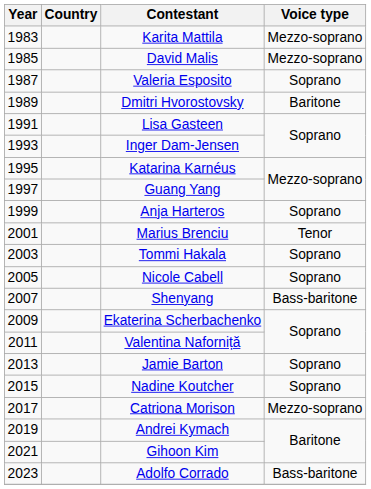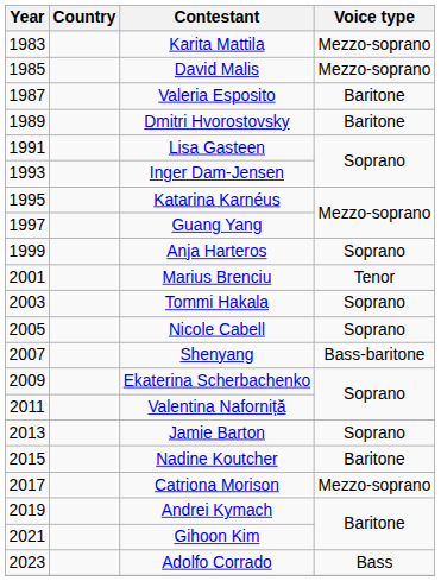 <table class="wikitable" style="text-align:center">
 <tr>
 <th>Year</th>
 <th>Country</th>
 <th>Contestant</th>
 <th>Voice type</th>
 </tr>
 <tr>
 <td>1983</td>
 <td></td>
 <td><a href='#'>Karita Mattila</a></td>
 <td>Mezzo-soprano</td>
 </tr>
 <tr>
 <td>1985</td>
 <td></td>
 <td><a href='#'>David Malis</a></td>
 <td>Mezzo-soprano</td>
 </tr>
 <tr>
 <td>1987</td>
 <td></td>
 <td><a href='#'>Valeria Esposito</a></td>
-<td>Soprano</td>
+<td>Baritone</td>
 </tr>
 <tr>
 <td>1989</td>
 <td></td>
 <td><a href='#'>Dmitri Hvorostovsky</a></td>
 <td>Baritone</td>
 </tr>
 <tr>
 <td>1991</td>
 <td></td>
 <td><a href='#'>Lisa Gasteen</a></td>
 <td rowspan="2">Soprano</td>
 </tr>
 <tr>
 <td>1993</td>
 <td></td>
 <td><a href='#'>Inger Dam-Jensen</a></td>
 </tr>
 <tr>
 <td>1995</td>
 <td></td>
 <td><a href='#'>Katarina Karnéus</a></td>
 <td rowspan="2">Mezzo-soprano</td>
 </tr>
 <tr>
 <td>1997</td>
 <td></td>
 <td><a href='#'>Guang Yang</a></td>
 </tr>
 <tr>
 <td>1999</td>
 <td></td>
 <td><a href='#'>Anja Harteros</a></td>
 <td>Soprano</td>
 </tr>
 <tr>
 <td>2001</td>
 <td></td>
 <td><a href='#'>Marius Brenciu</a></td>
 <td>Tenor</td>
 </tr>
 <tr>
 <td>2003</td>
 <td></td>
 <td><a href='#'>Tommi Hakala</a></td>
 <td>Soprano</td>
 </tr>
 <tr>
 <td>2005</td>
 <td></td>
 <td><a href='#'>Nicole Cabell</a></td>
 <td>Soprano</td>
 </tr>
 <tr>
 <td>2007</td>
 <td></td>
 <td><a href='#'>Shenyang</a></td>
 <td>Bass-baritone</td>
 </tr>
 <tr>
 <td>2009</td>
 <td></td>
 <td><a href='#'>Ekaterina Scherbachenko</a></td>
 <td rowspan="2">Soprano</td>
 </tr>
 <tr>
 <td>2011</td>
 <td></td>
 <td><a href='#'>Valentina Naforniță</a></td>
 </tr>
 <tr>
 <td>2013</td>
 <td></td>
 <td><a href='#'>Jamie Barton</a></td>
 <td>Soprano</td>
 </tr>
 <tr>
 <td>2015</td>
 <td></td>
 <td><a href='#'>Nadine Koutcher</a></td>
-<td>Soprano</td>
+<td>Baritone</td>
 </tr>
 <tr>
 <td>2017</td>
 <td></td>
 <td><a href='#'>Catriona Morison</a></td>
 <td>Mezzo-soprano</td>
 </tr>
 <tr>
 <td>2019</td>
 <td></td>
 <td><a href='#'>Andrei Kymach</a></td>
 <td rowspan="2">Baritone</td>
 </tr>
 <tr>
 <td>2021</td>
 <td></td>
 <td><a href='#'>Gihoon Kim</a></td>
 </tr>
 <tr>
 <td>2023</td>
 <td></td>
 <td><a href='#'>Adolfo Corrado</a></td>
-<td>Bass-baritone</td>
+<td>Bass</td>
 </tr>
 <tr>
 </tr>
 </table>
